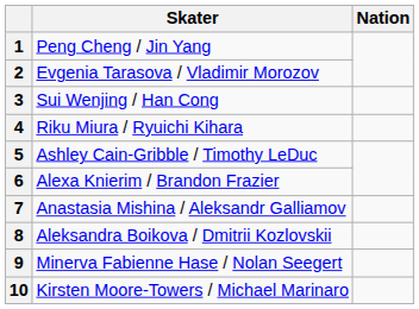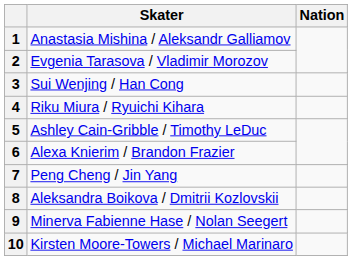 <table class="wikitable sortable" style="text-align: left">
 <tr>
 <th scope="col"></th>
 <th scope="col">Skater</th>
 <th scope="col">Nation</th>
 </tr>
 <tr>
 <th scope="row">1</th>
-<td><a href='#'>Peng Cheng</a> / <a href='#'>Jin Yang</a></td>
+<td><a href='#'>Anastasia Mishina</a> / <a href='#'>Aleksandr Galliamov</a></td>
 <td rowspan="2"></td>
 </tr>
 <tr>
 <th scope="row">2</th>
 <td><a href='#'>Evgenia Tarasova</a> / <a href='#'>Vladimir Morozov</a></td>
 </tr>
 <tr>
 <th scope="row">3</th>
 <td><a href='#'>Sui Wenjing</a> / <a href='#'>Han Cong</a></td>
 <td></td>
 </tr>
 <tr>
 <th scope="row">4</th>
 <td><a href='#'>Riku Miura</a> / <a href='#'>Ryuichi Kihara</a></td>
 <td></td>
 </tr>
 <tr>
 <th scope="row">5</th>
 <td><a href='#'>Ashley Cain-Gribble</a> / <a href='#'>Timothy LeDuc</a></td>
 <td rowspan="2"></td>
 </tr>
 <tr>
 <th scope="row">6</th>
 <td><a href='#'>Alexa Knierim</a> / <a href='#'>Brandon Frazier</a></td>
 </tr>
 <tr>
 <th scope="row">7</th>
-<td><a href='#'>Anastasia Mishina</a> / <a href='#'>Aleksandr Galliamov</a></td>
+<td><a href='#'>Peng Cheng</a> / <a href='#'>Jin Yang</a></td>
 <td></td>
 </tr>
 <tr>
 <th scope="row">8</th>
 <td><a href='#'>Aleksandra Boikova</a> / <a href='#'>Dmitrii Kozlovskii</a></td>
 <td></td>
 </tr>
 <tr>
 <th scope="row">9</th>
 <td><a href='#'>Minerva Fabienne Hase</a> / <a href='#'>Nolan Seegert</a></td>
 <td></td>
 </tr>
 <tr>
 <th scope="row">10</th>
 <td><a href='#'>Kirsten Moore-Towers</a> / <a href='#'>Michael Marinaro</a></td>
 <td></td>
 </tr>
 </table>
